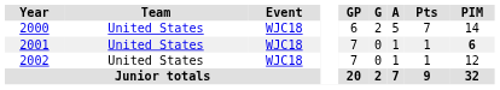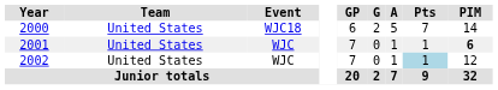 <table border="0" cellpadding="1" cellspacing="0" style="text-align:center; width:40em">
 <tr ALIGN="center" bgcolor="#e0e0e0">
 <th>Year</th>
 <th>Team</th>
 <th>Event</th>
 <th rowspan="99" bgcolor="#ffffff"> </th>
 <th>GP</th>
 <th>G</th>
 <th>A</th>
 <th>Pts</th>
 <th>PIM</th>
 </tr>
 <tr>
 <td><a href='#'>2000</a></td>
 <td><a href='#'>United States</a></td>
 <td><a href='#'>WJC18</a></td>
 <td>6</td>
 <td>2</td>
 <td>5</td>
 <td>7</td>
 <td>14</td>
 </tr>
 <tr bgcolor="#f0f0f0">
 <td><a href='#'>2001</a></td>
 <td><a href='#'>United States</a></td>
-<td><a href='#'>WJC18</a></td>
+<td><a href='#'>WJC</a></td>
 <td>7</td>
 <td>0</td>
 <td>1</td>
 <td>1</td>
 <td><strong>6</strong></td>
 </tr>
 <tr>
 <td><a href='#'>2002</a></td>
 <td>United States</td>
-<td><a href='#'>WJC18</a></td>
+<td>WJC</td>
 <td>7</td>
 <td>0</td>
 <td>1</td>
-<td>1</td>
+<td style="background: lightblue;">1</td>
 <td>12</td>
 </tr>
 <tr bgcolor="#e0e0e0">
 <th colspan=3>Junior totals</th>
 <th>20</th>
 <th>2</th>
 <th>7</th>
 <th>9</th>
 <th>32</th>
 </tr>
 </table>
